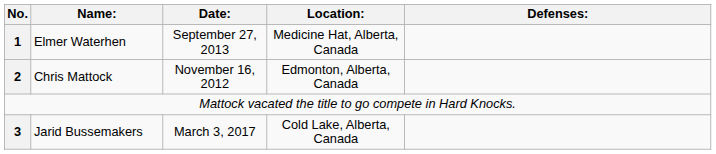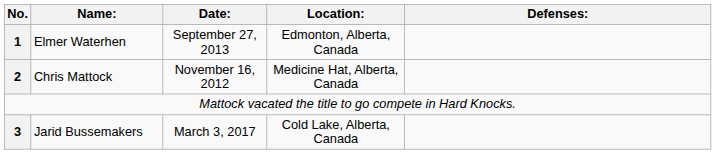 <table class="wikitable" width=100%>
 <tr>
 <th width=1%>No.</th>
 <th width=19%>Name:</th>
 <th width=15%>Date:</th>
 <th width=20%>Location:</th>
 <th width=45%>Defenses:</th>
 </tr>
 <tr>
 <th>1</th>
 <td align=left> Elmer Waterhen<br></td>
 <td align=center>September 27, 2013<br></td>
-<td align=center>Medicine Hat, Alberta, Canada</td>
+<td align=center>Edmonton, Alberta, Canada</td>
 <td></td>
 </tr>
 <tr>
 <th>2</th>
 <td align=left> Chris Mattock</td>
 <td align=center>November 16, 2012<br></td>
-<td align=center>Edmonton, Alberta, Canada</td>
+<td align=center>Medicine Hat, Alberta, Canada</td>
 <td></td>
 </tr>
 <tr>
 <td align="center" colspan="5"><em>Mattock vacated the title to go compete in Hard Knocks.</em></td>
 </tr>
 <tr>
 <th>3</th>
 <td align=left> Jarid Bussemakers<br></td>
 <td align=center>March 3, 2017<br></td>
 <td align=center>Cold Lake, Alberta, Canada</td>
 <td></td>
 </tr>
 </table>
